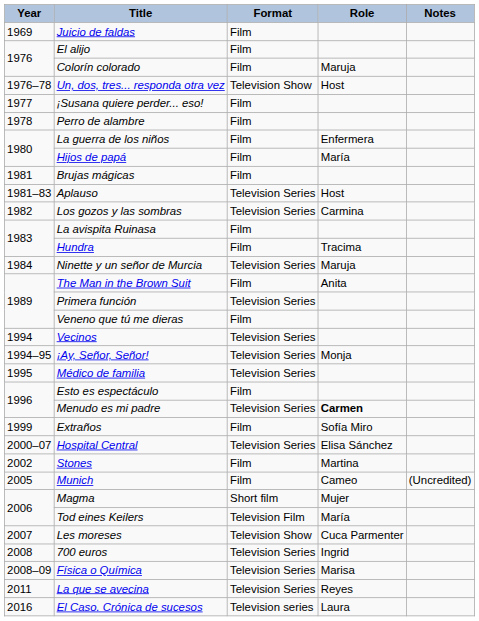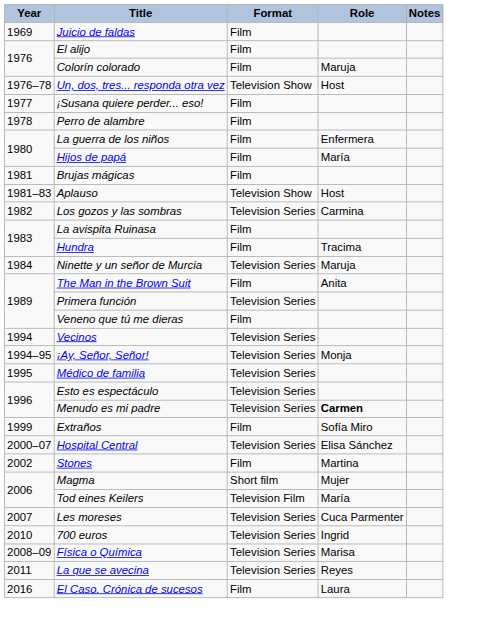 <table class="wikitable" style="font-size:90%;">
 <tr>
 <th style="background:#B0C4DE;">Year</th>
 <th style="background:#B0C4DE;">Title</th>
 <th style="background:#B0C4DE;">Format</th>
 <th style="background:#B0C4DE;">Role</th>
 <th style="background:#B0C4DE;">Notes</th>
 </tr>
 <tr>
 <td>1969</td>
 <td><em><a href='#'>Juicio de faldas</a></em></td>
 <td>Film</td>
 <td></td>
 <td></td>
 </tr>
 <tr>
 <td rowspan="2">1976</td>
 <td><em>El alijo</em></td>
 <td>Film</td>
 <td></td>
 <td></td>
 </tr>
 <tr>
 <td><em>Colorín colorado</em></td>
 <td>Film</td>
 <td>Maruja</td>
 <td></td>
 </tr>
 <tr>
 <td>1976–78</td>
 <td><em><a href='#'>Un, dos, tres... responda otra vez</a></em></td>
 <td>Television Show</td>
 <td>Host</td>
 <td></td>
 </tr>
 <tr>
 <td>1977</td>
 <td><em>¡Susana quiere perder... eso!</em></td>
 <td>Film</td>
 <td></td>
 <td></td>
 </tr>
 <tr>
 <td>1978</td>
 <td><em>Perro de alambre</em></td>
 <td>Film</td>
 <td></td>
 <td></td>
 </tr>
 <tr>
 <td rowspan="2">1980</td>
 <td><em>La guerra de los niños</em></td>
 <td>Film</td>
 <td>Enfermera</td>
 <td></td>
 </tr>
 <tr>
 <td><em><a href='#'>Hijos de papá</a></em></td>
 <td>Film</td>
 <td>María</td>
 <td></td>
 </tr>
 <tr>
 <td>1981</td>
 <td><em>Brujas mágicas</em></td>
 <td>Film</td>
 <td></td>
 <td></td>
 </tr>
 <tr>
 <td>1981–83</td>
 <td><em>Aplauso</em></td>
-<td>Television Series</td>
+<td>Television Show</td>
 <td>Host</td>
 <td></td>
 </tr>
 <tr>
 <td>1982</td>
 <td><em>Los gozos y las sombras</em></td>
 <td>Television Series</td>
 <td>Carmina</td>
 <td></td>
 </tr>
 <tr>
 <td rowspan="2">1983</td>
 <td><em>La avispita Ruinasa</em></td>
 <td>Film</td>
 <td></td>
 <td></td>
 </tr>
 <tr>
 <td><em><a href='#'>Hundra</a></em></td>
 <td>Film</td>
 <td>Tracima</td>
 <td></td>
 </tr>
 <tr>
 <td>1984</td>
 <td><em>Ninette y un señor de Murcia</em></td>
 <td>Television Series</td>
 <td>Maruja</td>
 <td></td>
 </tr>
 <tr>
 <td rowspan="3">1989</td>
 <td><em><a href='#'>The Man in the Brown Suit</a></em></td>
 <td>Film</td>
 <td>Anita</td>
 <td></td>
 </tr>
 <tr>
 <td><em>Primera función</em></td>
 <td>Television Series</td>
 <td></td>
 <td></td>
 </tr>
 <tr>
 <td><em>Veneno que tú me dieras</em></td>
 <td>Film</td>
 <td></td>
 <td></td>
 </tr>
 <tr>
 <td>1994</td>
 <td><em><a href='#'>Vecinos</a></em></td>
 <td>Television Series</td>
 <td></td>
 <td></td>
 </tr>
 <tr>
 <td>1994–95</td>
 <td><em><a href='#'>¡Ay, Señor, Señor!</a></em></td>
 <td>Television Series</td>
 <td>Monja</td>
 <td></td>
 </tr>
 <tr>
 <td>1995</td>
 <td><em><a href='#'>Médico de familia</a></em></td>
 <td>Television Series</td>
 <td></td>
 <td></td>
 </tr>
 <tr>
 <td rowspan="2">1996</td>
 <td><em>Esto es espectáculo</em></td>
-<td>Film</td>
+<td>Television Series</td>
 <td></td>
 <td></td>
 </tr>
 <tr>
 <td><em>Menudo es mi padre</em></td>
 <td>Television Series</td>
 <td><strong>Carmen</strong></td>
 <td></td>
 </tr>
 <tr>
 <td>1999</td>
 <td><em>Extraños</em></td>
 <td>Film</td>
 <td>Sofía Miro</td>
 <td></td>
 </tr>
 <tr>
 <td>2000–07</td>
 <td><em><a href='#'>Hospital Central</a></em></td>
 <td>Television Series</td>
 <td>Elisa Sánchez</td>
 <td></td>
 </tr>
 <tr>
 <td>2002</td>
 <td><em><a href='#'>Stones</a></em></td>
 <td>Film</td>
 <td>Martina</td>
 <td></td>
 </tr>
 <tr>
-<td>2005</td>
-<td><em><a href='#'>Munich</a></em></td>
-<td>Film</td>
-<td>Cameo</td>
-<td>(Uncredited)</td>
-</tr>
-<tr>
 <td rowspan="2">2006</td>
 <td><em>Magma</em></td>
 <td>Short film</td>
 <td>Mujer</td>
 <td></td>
 </tr>
 <tr>
 <td><em>Tod eines Keilers</em></td>
 <td>Television Film</td>
 <td>María</td>
 <td></td>
 </tr>
 <tr>
 <td>2007</td>
 <td><em>Les moreses</em></td>
-<td>Television Show</td>
+<td>Television Series</td>
 <td>Cuca Parmenter</td>
 <td></td>
 </tr>
 <tr>
-<td>2008</td>
+<td>2010</td>
 <td><em>700 euros</em></td>
 <td>Television Series</td>
 <td>Ingrid</td>
 <td></td>
 </tr>
 <tr>
 <td>2008–09</td>
 <td><em><a href='#'>Física o Química</a></em></td>
 <td>Television Series</td>
 <td>Marisa</td>
 <td></td>
 </tr>
 <tr>
 <td>2011</td>
 <td><em><a href='#'>La que se avecina</a></em></td>
 <td>Television Series</td>
 <td>Reyes</td>
 <td></td>
 </tr>
 <tr>
 <td>2016</td>
 <td><em><a href='#'>El Caso. Crónica de sucesos</a></em></td>
-<td>Television series</td>
+<td>Film</td>
 <td>Laura</td>
 <td align = "center"></td>
 </tr>
 </table>
